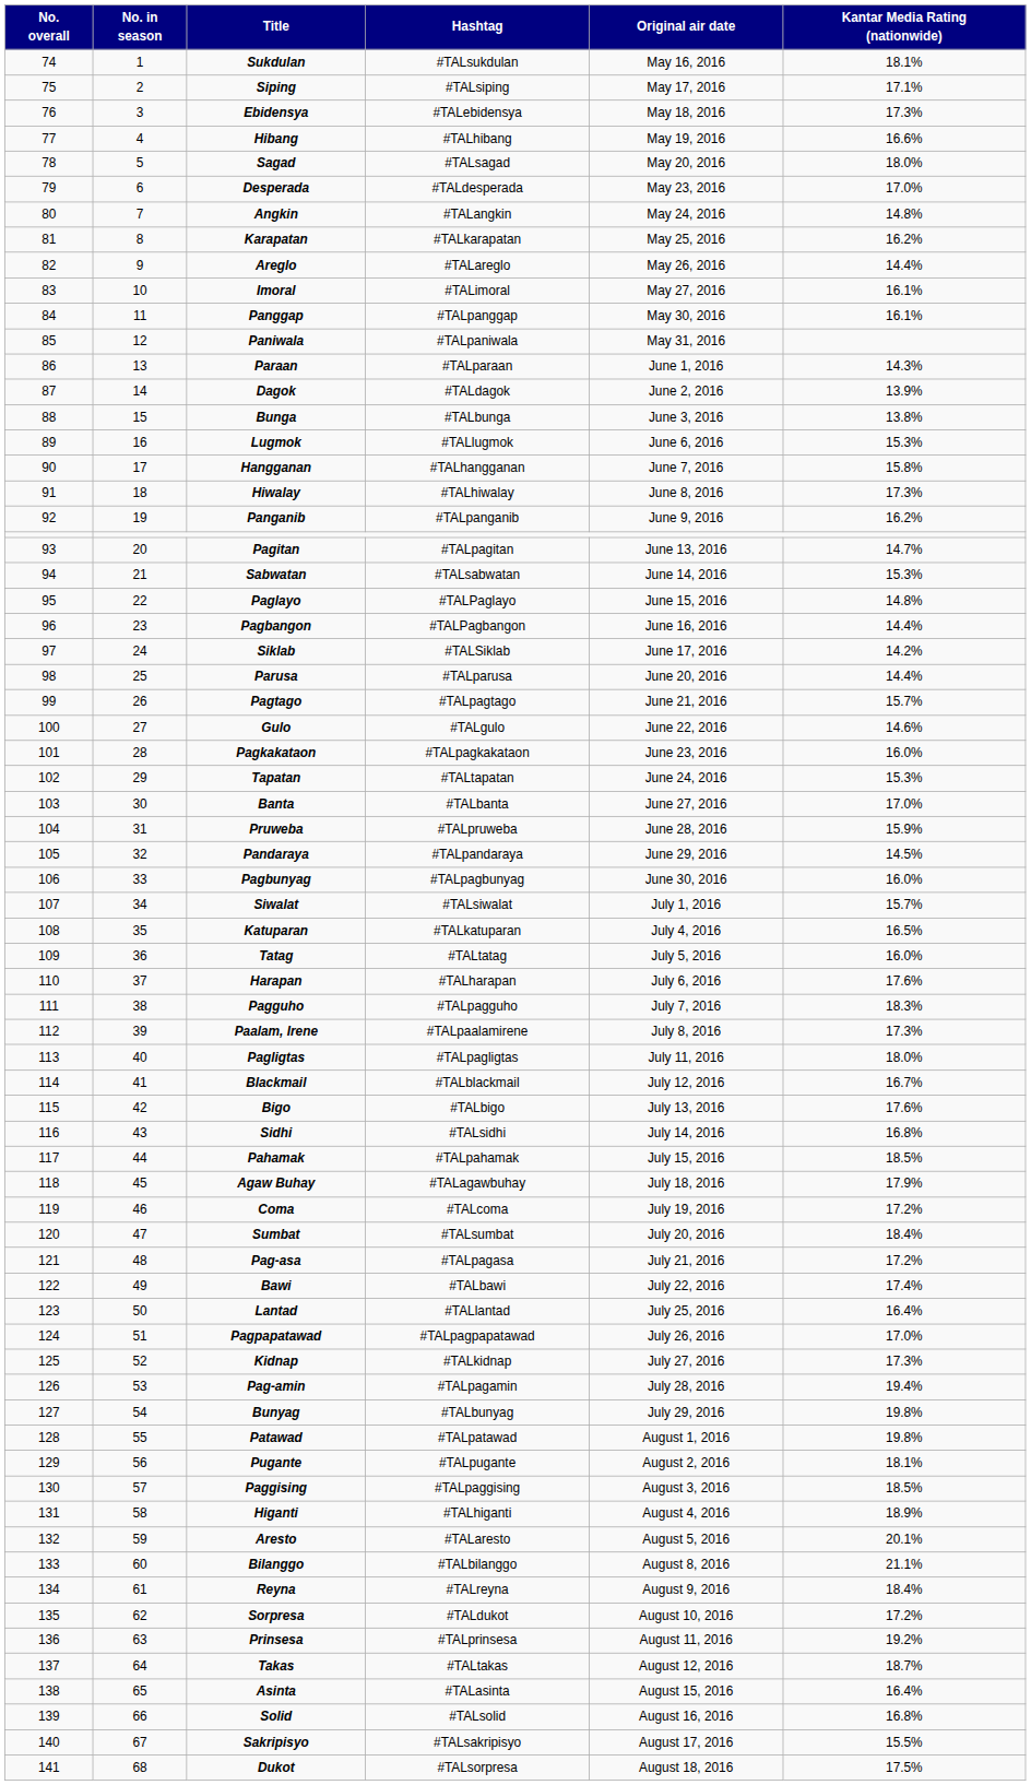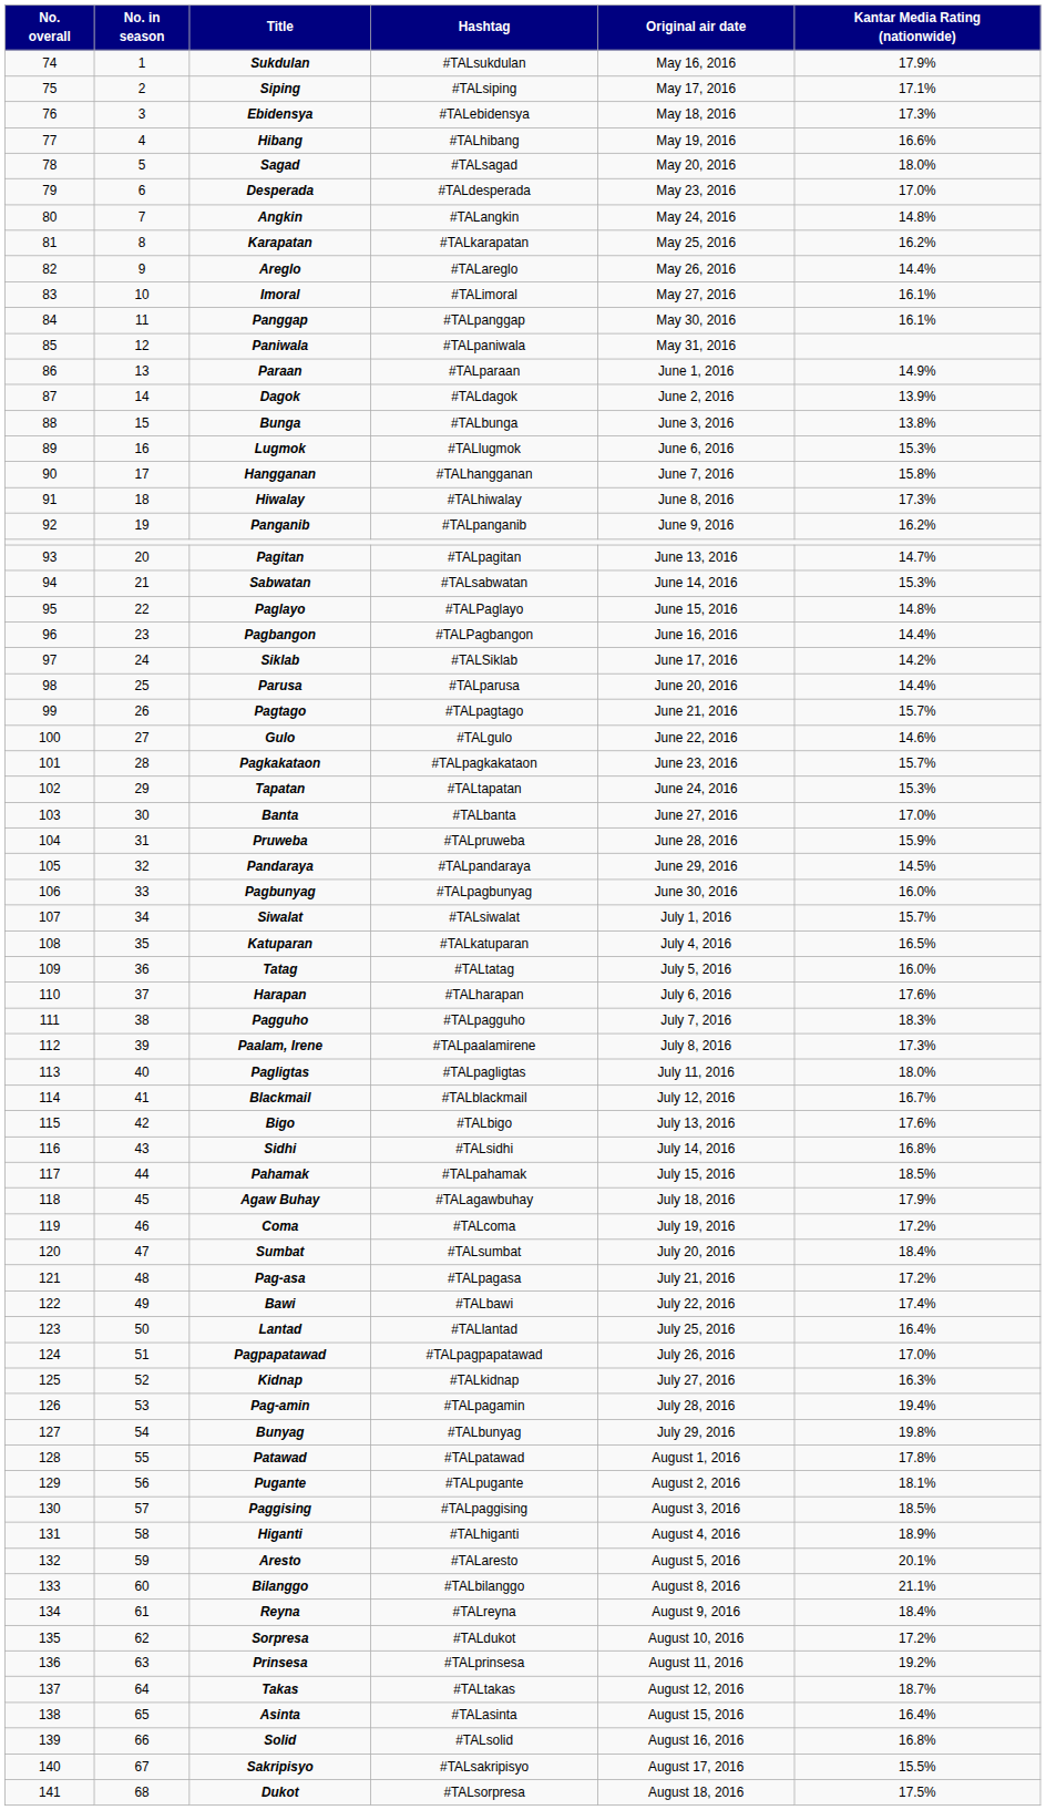 <table class="wikitable" style="text-align:center; background:#f9f9f9; line-height:16px; line-height:150%" width="100%">
 <tr style="color:white;">
 <th style="background:#000080;">No.<br>overall</th>
 <th style="background:#000080;">No. in<br>season</th>
 <th style="background:#000080;">Title</th>
 <th style="background:#000080;">Hashtag</th>
 <th style="background:#000080;">Original air date</th>
 <th style="background:#000080;">Kantar Media Rating <br> (nationwide)</th>
 </tr>
 <tr>
 <td>74</td>
 <td>1</td>
 <td><strong><em>Sukdulan</em></strong></td>
 <td>#TALsukdulan</td>
 <td>May 16, 2016</td>
-<td>18.1%</td>
+<td>17.9%</td>
 </tr>
 <tr>
 <td>75</td>
 <td>2</td>
 <td><strong><em>Siping</em></strong></td>
 <td>#TALsiping</td>
 <td>May 17, 2016</td>
 <td>17.1%</td>
 </tr>
 <tr>
 <td>76</td>
 <td>3</td>
 <td><strong><em>Ebidensya</em></strong></td>
 <td>#TALebidensya</td>
 <td>May 18, 2016</td>
 <td>17.3%</td>
 </tr>
 <tr>
 <td>77</td>
 <td>4</td>
 <td><strong><em>Hibang</em></strong></td>
 <td>#TALhibang</td>
 <td>May 19, 2016</td>
 <td>16.6%</td>
 </tr>
 <tr>
 <td>78</td>
 <td>5</td>
 <td><strong><em>Sagad</em></strong></td>
 <td>#TALsagad</td>
 <td>May 20, 2016</td>
 <td>18.0%</td>
 </tr>
 <tr>
 <td>79</td>
 <td>6</td>
 <td><strong><em>Desperada</em></strong></td>
 <td>#TALdesperada</td>
 <td>May 23, 2016</td>
 <td>17.0%</td>
 </tr>
 <tr>
 <td>80</td>
 <td>7</td>
 <td><strong><em>Angkin</em></strong></td>
 <td>#TALangkin</td>
 <td>May 24, 2016</td>
 <td>14.8%</td>
 </tr>
 <tr>
 <td>81</td>
 <td>8</td>
 <td><strong><em>Karapatan</em></strong></td>
 <td>#TALkarapatan</td>
 <td>May 25, 2016</td>
 <td>16.2%</td>
 </tr>
 <tr>
 <td>82</td>
 <td>9</td>
 <td><strong><em>Areglo</em></strong></td>
 <td>#TALareglo</td>
 <td>May 26, 2016</td>
 <td>14.4%</td>
 </tr>
 <tr>
 <td>83</td>
 <td>10</td>
 <td><strong><em>Imoral</em></strong></td>
 <td>#TALimoral</td>
 <td>May 27, 2016</td>
 <td>16.1%</td>
 </tr>
 <tr>
 <td>84</td>
 <td>11</td>
 <td><strong><em>Panggap</em></strong></td>
 <td>#TALpanggap</td>
 <td>May 30, 2016</td>
 <td>16.1%</td>
 </tr>
 <tr>
 <td>85</td>
 <td>12</td>
 <td><strong><em>Paniwala</em></strong></td>
 <td>#TALpaniwala</td>
 <td>May 31, 2016</td>
 <td></td>
 </tr>
 <tr>
 <td>86</td>
 <td>13</td>
 <td><strong><em>Paraan</em></strong></td>
 <td>#TALparaan</td>
 <td>June 1, 2016</td>
-<td>14.3%</td>
+<td>14.9%</td>
 </tr>
 <tr>
 <td>87</td>
 <td>14</td>
 <td><strong><em>Dagok</em></strong></td>
 <td>#TALdagok</td>
 <td>June 2, 2016</td>
 <td>13.9%</td>
 </tr>
 <tr>
 <td>88</td>
 <td>15</td>
 <td><strong><em>Bunga</em></strong></td>
 <td>#TALbunga</td>
 <td>June 3, 2016</td>
 <td>13.8%</td>
 </tr>
 <tr>
 <td>89</td>
 <td>16</td>
 <td><strong><em>Lugmok</em></strong></td>
 <td>#TALlugmok</td>
 <td>June 6, 2016</td>
 <td>15.3%</td>
 </tr>
 <tr>
 <td>90</td>
 <td>17</td>
 <td><strong><em>Hangganan</em></strong></td>
 <td>#TALhangganan</td>
 <td>June 7, 2016</td>
 <td>15.8%</td>
 </tr>
 <tr>
 <td>91</td>
 <td>18</td>
 <td><strong><em>Hiwalay</em></strong></td>
 <td>#TALhiwalay</td>
 <td>June 8, 2016</td>
 <td>17.3%</td>
 </tr>
 <tr>
 <td>92</td>
 <td>19</td>
 <td><strong><em>Panganib</em></strong></td>
 <td>#TALpanganib</td>
 <td>June 9, 2016</td>
 <td>16.2%</td>
 </tr>
 <tr>
 <td></td>
 </tr>
 <tr>
 <td>93</td>
 <td>20</td>
 <td><strong><em>Pagitan</em></strong></td>
 <td>#TALpagitan</td>
 <td>June 13, 2016</td>
 <td>14.7%</td>
 </tr>
 <tr>
 <td>94</td>
 <td>21</td>
 <td><strong><em>Sabwatan</em></strong></td>
 <td>#TALsabwatan</td>
 <td>June 14, 2016</td>
 <td>15.3%</td>
 </tr>
 <tr>
 <td>95</td>
 <td>22</td>
 <td><strong><em>Paglayo</em></strong></td>
 <td>#TALPaglayo</td>
 <td>June 15, 2016</td>
 <td>14.8%</td>
 </tr>
 <tr>
 <td>96</td>
 <td>23</td>
 <td><strong><em>Pagbangon</em></strong></td>
 <td>#TALPagbangon</td>
 <td>June 16, 2016</td>
 <td>14.4%</td>
 </tr>
 <tr>
 <td>97</td>
 <td>24</td>
 <td><strong><em>Siklab</em></strong></td>
 <td>#TALSiklab</td>
 <td>June 17, 2016</td>
 <td>14.2%</td>
 </tr>
 <tr>
 <td>98</td>
 <td>25</td>
 <td><strong><em>Parusa</em></strong></td>
 <td>#TALparusa</td>
 <td>June 20, 2016</td>
 <td>14.4%</td>
 </tr>
 <tr>
 <td>99</td>
 <td>26</td>
 <td><strong><em>Pagtago</em></strong></td>
 <td>#TALpagtago</td>
 <td>June 21, 2016</td>
 <td>15.7%</td>
 </tr>
 <tr>
 <td>100</td>
 <td>27</td>
 <td><strong><em>Gulo</em></strong></td>
 <td>#TALgulo</td>
 <td>June 22, 2016</td>
 <td>14.6%</td>
 </tr>
 <tr>
 <td>101</td>
 <td>28</td>
 <td><strong><em>Pagkakataon</em></strong></td>
 <td>#TALpagkakataon</td>
 <td>June 23, 2016</td>
-<td>16.0%</td>
+<td>15.7%</td>
 </tr>
 <tr>
 <td>102</td>
 <td>29</td>
 <td><strong><em>Tapatan</em></strong></td>
 <td>#TALtapatan</td>
 <td>June 24, 2016</td>
 <td>15.3%</td>
 </tr>
 <tr>
 <td>103</td>
 <td>30</td>
 <td><strong><em>Banta</em></strong></td>
 <td>#TALbanta</td>
 <td>June 27, 2016</td>
 <td>17.0%</td>
 </tr>
 <tr>
 <td>104</td>
 <td>31</td>
 <td><strong><em>Pruweba</em></strong></td>
 <td>#TALpruweba</td>
 <td>June 28, 2016</td>
 <td>15.9%</td>
 </tr>
 <tr>
 <td>105</td>
 <td>32</td>
 <td><strong><em>Pandaraya</em></strong></td>
 <td>#TALpandaraya</td>
 <td>June 29, 2016</td>
 <td>14.5%</td>
 </tr>
 <tr>
 <td>106</td>
 <td>33</td>
 <td><strong><em>Pagbunyag</em></strong></td>
 <td>#TALpagbunyag</td>
 <td>June 30, 2016</td>
 <td>16.0%</td>
 </tr>
 <tr>
 <td>107</td>
 <td>34</td>
 <td><strong><em>Siwalat</em></strong></td>
 <td>#TALsiwalat</td>
 <td>July 1, 2016</td>
 <td>15.7%</td>
 </tr>
 <tr>
 <td>108</td>
 <td>35</td>
 <td><strong><em>Katuparan</em></strong></td>
 <td>#TALkatuparan</td>
 <td>July 4, 2016</td>
 <td>16.5%</td>
 </tr>
 <tr>
 <td>109</td>
 <td>36</td>
 <td><strong><em>Tatag</em></strong></td>
 <td>#TALtatag</td>
 <td>July 5, 2016</td>
 <td>16.0%</td>
 </tr>
 <tr>
 <td>110</td>
 <td>37</td>
 <td><strong><em>Harapan</em></strong></td>
 <td>#TALharapan</td>
 <td>July 6, 2016</td>
 <td>17.6%</td>
 </tr>
 <tr>
 <td>111</td>
 <td>38</td>
 <td><strong><em>Pagguho</em></strong></td>
 <td>#TALpagguho</td>
 <td>July 7, 2016</td>
 <td>18.3%</td>
 </tr>
 <tr>
 <td>112</td>
 <td>39</td>
 <td><strong><em>Paalam, Irene</em></strong></td>
 <td>#TALpaalamirene</td>
 <td>July 8, 2016</td>
 <td>17.3%</td>
 </tr>
 <tr>
 <td>113</td>
 <td>40</td>
 <td><strong><em>Pagligtas</em></strong></td>
 <td>#TALpagligtas</td>
 <td>July 11, 2016</td>
 <td>18.0%</td>
 </tr>
 <tr>
 <td>114</td>
 <td>41</td>
 <td><strong><em>Blackmail</em></strong></td>
 <td>#TALblackmail</td>
 <td>July 12, 2016</td>
 <td>16.7%</td>
 </tr>
 <tr>
 <td>115</td>
 <td>42</td>
 <td><strong><em>Bigo</em></strong></td>
 <td>#TALbigo</td>
 <td>July 13, 2016</td>
 <td>17.6%</td>
 </tr>
 <tr>
 <td>116</td>
 <td>43</td>
 <td><strong><em>Sidhi</em></strong></td>
 <td>#TALsidhi</td>
 <td>July 14, 2016</td>
 <td>16.8%</td>
 </tr>
 <tr>
 <td>117</td>
 <td>44</td>
 <td><strong><em>Pahamak</em></strong></td>
 <td>#TALpahamak</td>
 <td>July 15, 2016</td>
 <td>18.5%</td>
 </tr>
 <tr>
 <td>118</td>
 <td>45</td>
 <td><strong><em>Agaw Buhay</em></strong></td>
 <td>#TALagawbuhay</td>
 <td>July 18, 2016</td>
 <td>17.9%</td>
 </tr>
 <tr>
 <td>119</td>
 <td>46</td>
 <td><strong><em>Coma</em></strong></td>
 <td>#TALcoma</td>
 <td>July 19, 2016</td>
 <td>17.2%</td>
 </tr>
 <tr>
 <td>120</td>
 <td>47</td>
 <td><strong><em>Sumbat</em></strong></td>
 <td>#TALsumbat</td>
 <td>July 20, 2016</td>
 <td>18.4%</td>
 </tr>
 <tr>
 <td>121</td>
 <td>48</td>
 <td><strong><em>Pag-asa</em></strong></td>
 <td>#TALpagasa</td>
 <td>July 21, 2016</td>
 <td>17.2%</td>
 </tr>
 <tr>
 <td>122</td>
 <td>49</td>
 <td><strong><em>Bawi</em></strong></td>
 <td>#TALbawi</td>
 <td>July 22, 2016</td>
 <td>17.4%</td>
 </tr>
 <tr>
 <td>123</td>
 <td>50</td>
 <td><strong><em>Lantad</em></strong></td>
 <td>#TALlantad</td>
 <td>July 25, 2016</td>
 <td>16.4%</td>
 </tr>
 <tr>
 <td>124</td>
 <td>51</td>
 <td><strong><em>Pagpapatawad</em></strong></td>
 <td>#TALpagpapatawad</td>
 <td>July 26, 2016</td>
 <td>17.0%</td>
 </tr>
 <tr>
 <td>125</td>
 <td>52</td>
 <td><strong><em>Kidnap</em></strong></td>
 <td>#TALkidnap</td>
 <td>July 27, 2016</td>
-<td>17.3%</td>
+<td>16.3%</td>
 </tr>
 <tr>
 <td>126</td>
 <td>53</td>
 <td><strong><em>Pag-amin</em></strong></td>
 <td>#TALpagamin</td>
 <td>July 28, 2016</td>
 <td>19.4%</td>
 </tr>
 <tr>
 <td>127</td>
 <td>54</td>
 <td><strong><em>Bunyag</em></strong></td>
 <td>#TALbunyag</td>
 <td>July 29, 2016</td>
 <td>19.8%</td>
 </tr>
 <tr>
 <td>128</td>
 <td>55</td>
 <td><strong><em>Patawad</em></strong></td>
 <td>#TALpatawad</td>
 <td>August 1, 2016</td>
-<td>19.8%</td>
+<td>17.8%</td>
 </tr>
 <tr>
 <td>129</td>
 <td>56</td>
 <td><strong><em>Pugante</em></strong></td>
 <td>#TALpugante</td>
 <td>August 2, 2016</td>
 <td>18.1%</td>
 </tr>
 <tr>
 <td>130</td>
 <td>57</td>
 <td><strong><em>Paggising</em></strong></td>
 <td>#TALpaggising</td>
 <td>August 3, 2016</td>
 <td>18.5%</td>
 </tr>
 <tr>
 <td>131</td>
 <td>58</td>
 <td><strong><em>Higanti</em></strong></td>
 <td>#TALhiganti</td>
 <td>August 4, 2016</td>
 <td>18.9%</td>
 </tr>
 <tr>
 <td>132</td>
 <td>59</td>
 <td><strong><em>Aresto</em></strong></td>
 <td>#TALaresto</td>
 <td>August 5, 2016</td>
 <td>20.1%</td>
 </tr>
 <tr>
 <td>133</td>
 <td>60</td>
 <td><strong><em>Bilanggo</em></strong></td>
 <td>#TALbilanggo</td>
 <td>August 8, 2016</td>
 <td>21.1%</td>
 </tr>
 <tr>
 <td>134</td>
 <td>61</td>
 <td><strong><em>Reyna</em></strong></td>
 <td>#TALreyna</td>
 <td>August 9, 2016</td>
 <td>18.4%</td>
 </tr>
 <tr>
 <td>135</td>
 <td>62</td>
 <td><strong><em>Sorpresa</em></strong></td>
 <td>#TALdukot</td>
 <td>August 10, 2016</td>
 <td>17.2%</td>
 </tr>
 <tr>
 <td>136</td>
 <td>63</td>
 <td><strong><em>Prinsesa</em></strong></td>
 <td>#TALprinsesa</td>
 <td>August 11, 2016</td>
 <td>19.2%</td>
 </tr>
 <tr>
 <td>137</td>
 <td>64</td>
 <td><strong><em>Takas</em></strong></td>
 <td>#TALtakas</td>
 <td>August 12, 2016</td>
 <td>18.7%</td>
 </tr>
 <tr>
 <td>138</td>
 <td>65</td>
 <td><strong><em>Asinta</em></strong></td>
 <td>#TALasinta</td>
 <td>August 15, 2016</td>
 <td>16.4%</td>
 </tr>
 <tr>
 <td>139</td>
 <td>66</td>
 <td><strong><em>Solid</em></strong></td>
 <td>#TALsolid</td>
 <td>August 16, 2016</td>
 <td>16.8%</td>
 </tr>
 <tr>
 <td>140</td>
 <td>67</td>
 <td><strong><em>Sakripisyo</em></strong></td>
 <td>#TALsakripisyo</td>
 <td>August 17, 2016</td>
 <td>15.5%</td>
 </tr>
 <tr>
 <td>141</td>
 <td>68</td>
 <td><strong><em>Dukot</em></strong></td>
 <td>#TALsorpresa</td>
 <td>August 18, 2016</td>
 <td>17.5%</td>
 </tr>
 </table>
